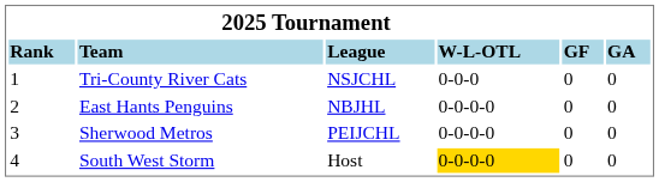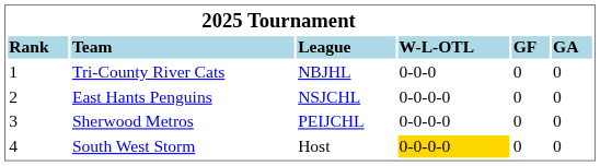 <table cellpadding="1" width="500px" style="font-size: 90%; border: 1px solid gray;">
 <tr align="center" style="font-size: larger;">
 <td colspan=5><strong>2025 Tournament</strong></td>
 </tr>
 <tr style="background:lightblue;">
 <td><strong>Rank</strong></td>
 <td><strong>Team</strong></td>
 <td><strong>League</strong></td>
 <td><strong>W-L-OTL</strong></td>
 <td><strong>GF</strong></td>
 <td><strong>GA</strong></td>
 </tr>
 <tr>
 <td>1</td>
 <td><a href='#'>Tri-County River Cats</a></td>
-<td><a href='#'>NSJCHL</a></td>
+<td><a href='#'>NBJHL</a></td>
 <td>0-0-0</td>
 <td>0</td>
 <td>0</td>
 </tr>
 <tr>
 <td>2</td>
 <td><a href='#'>East Hants Penguins</a></td>
-<td><a href='#'>NBJHL</a></td>
+<td><a href='#'>NSJCHL</a></td>
 <td>0-0-0-0</td>
 <td>0</td>
 <td>0</td>
 </tr>
 <tr>
 <td>3</td>
 <td><a href='#'>Sherwood Metros</a></td>
 <td><a href='#'>PEIJCHL</a></td>
 <td>0-0-0-0</td>
 <td>0</td>
 <td>0</td>
 </tr>
 <tr>
 <td>4</td>
 <td><a href='#'>South West Storm</a></td>
 <td>Host</td>
 <td style="background: gold;">0-0-0-0</td>
 <td>0</td>
 <td>0</td>
 </tr>
 </table>
